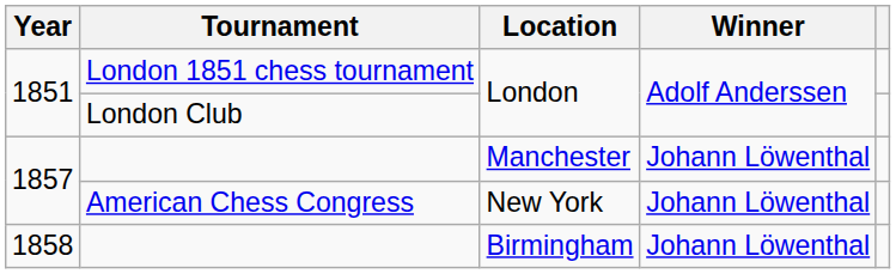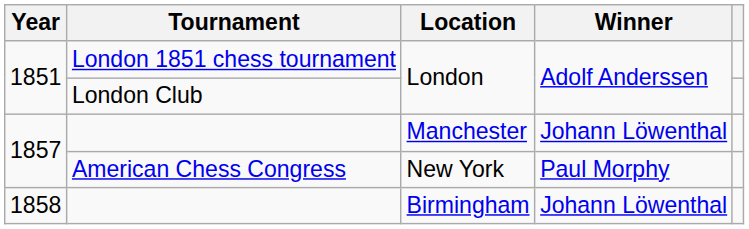 <table class="wikitable sortable">
 <tr>
 <th>Year</th>
 <th>Tournament</th>
 <th>Location</th>
 <th>Winner</th>
 <th class="unsortable"></th>
 </tr>
 <tr>
 <td rowspan=2>1851</td>
 <td><a href='#'>London 1851 chess tournament</a></td>
 <td rowspan=2>London</td>
 <td rowspan=2><a href='#'>Adolf Anderssen</a></td>
 <td></td>
 </tr>
 <tr>
 <td>London Club</td>
 <td></td>
 </tr>
 <tr>
 <td rowspan=2>1857</td>
 <td></td>
 <td><a href='#'>Manchester</a></td>
 <td><a href='#'>Johann Löwenthal</a></td>
 <td></td>
 </tr>
 <tr>
 <td><a href='#'>American Chess Congress</a></td>
 <td>New York</td>
-<td><a href='#'>Johann Löwenthal</a></td>
+<td><a href='#'>Paul Morphy</a></td>
 <td></td>
 </tr>
 <tr>
 <td>1858</td>
 <td></td>
 <td><a href='#'>Birmingham</a></td>
 <td><a href='#'>Johann Löwenthal</a></td>
 <td></td>
 </tr>
 </table>
